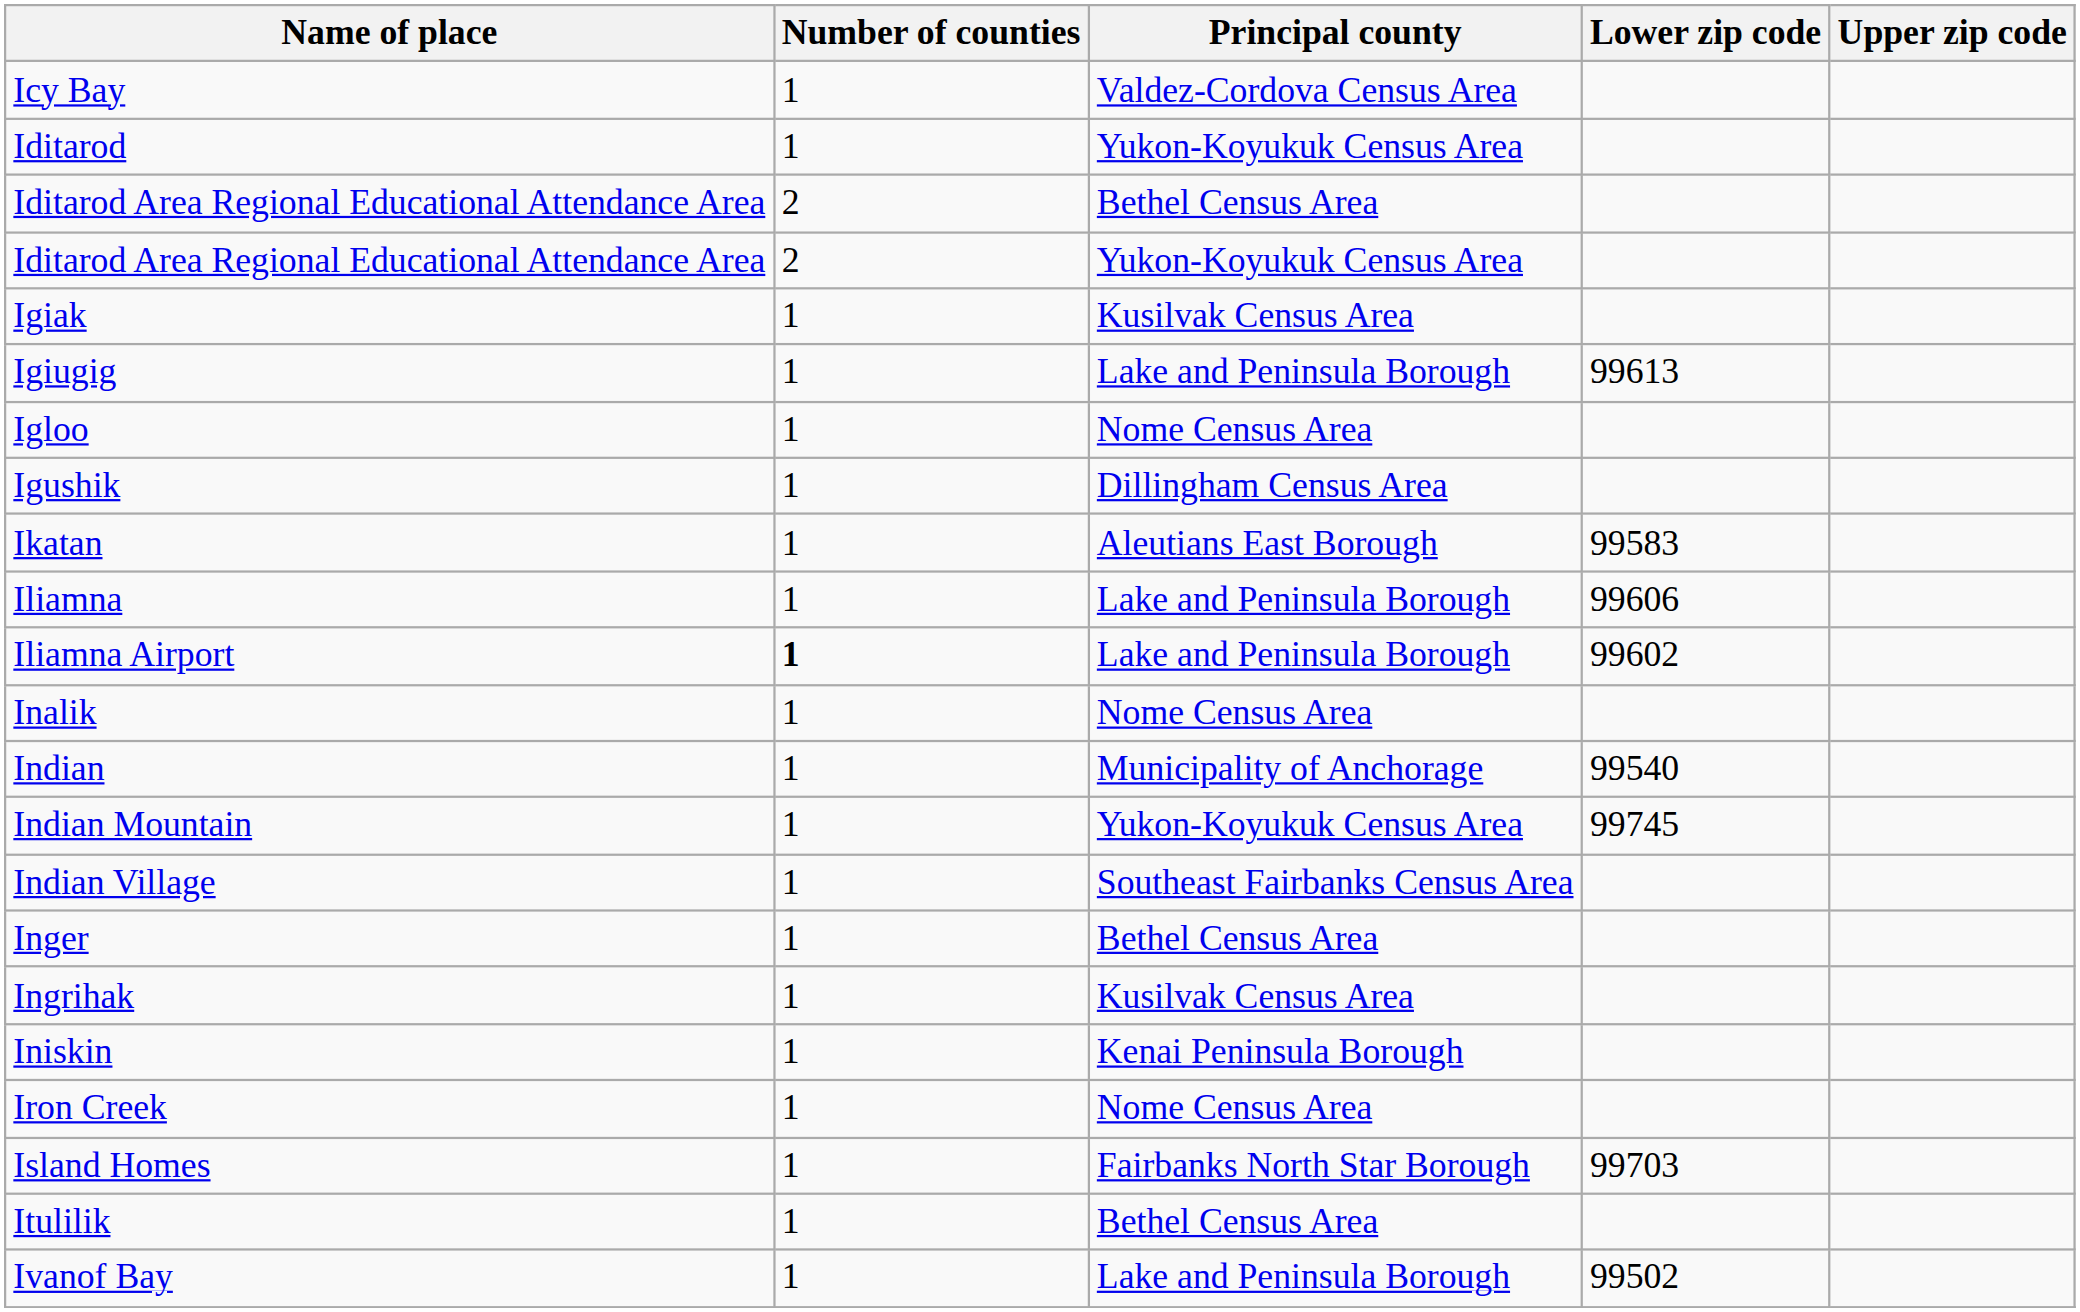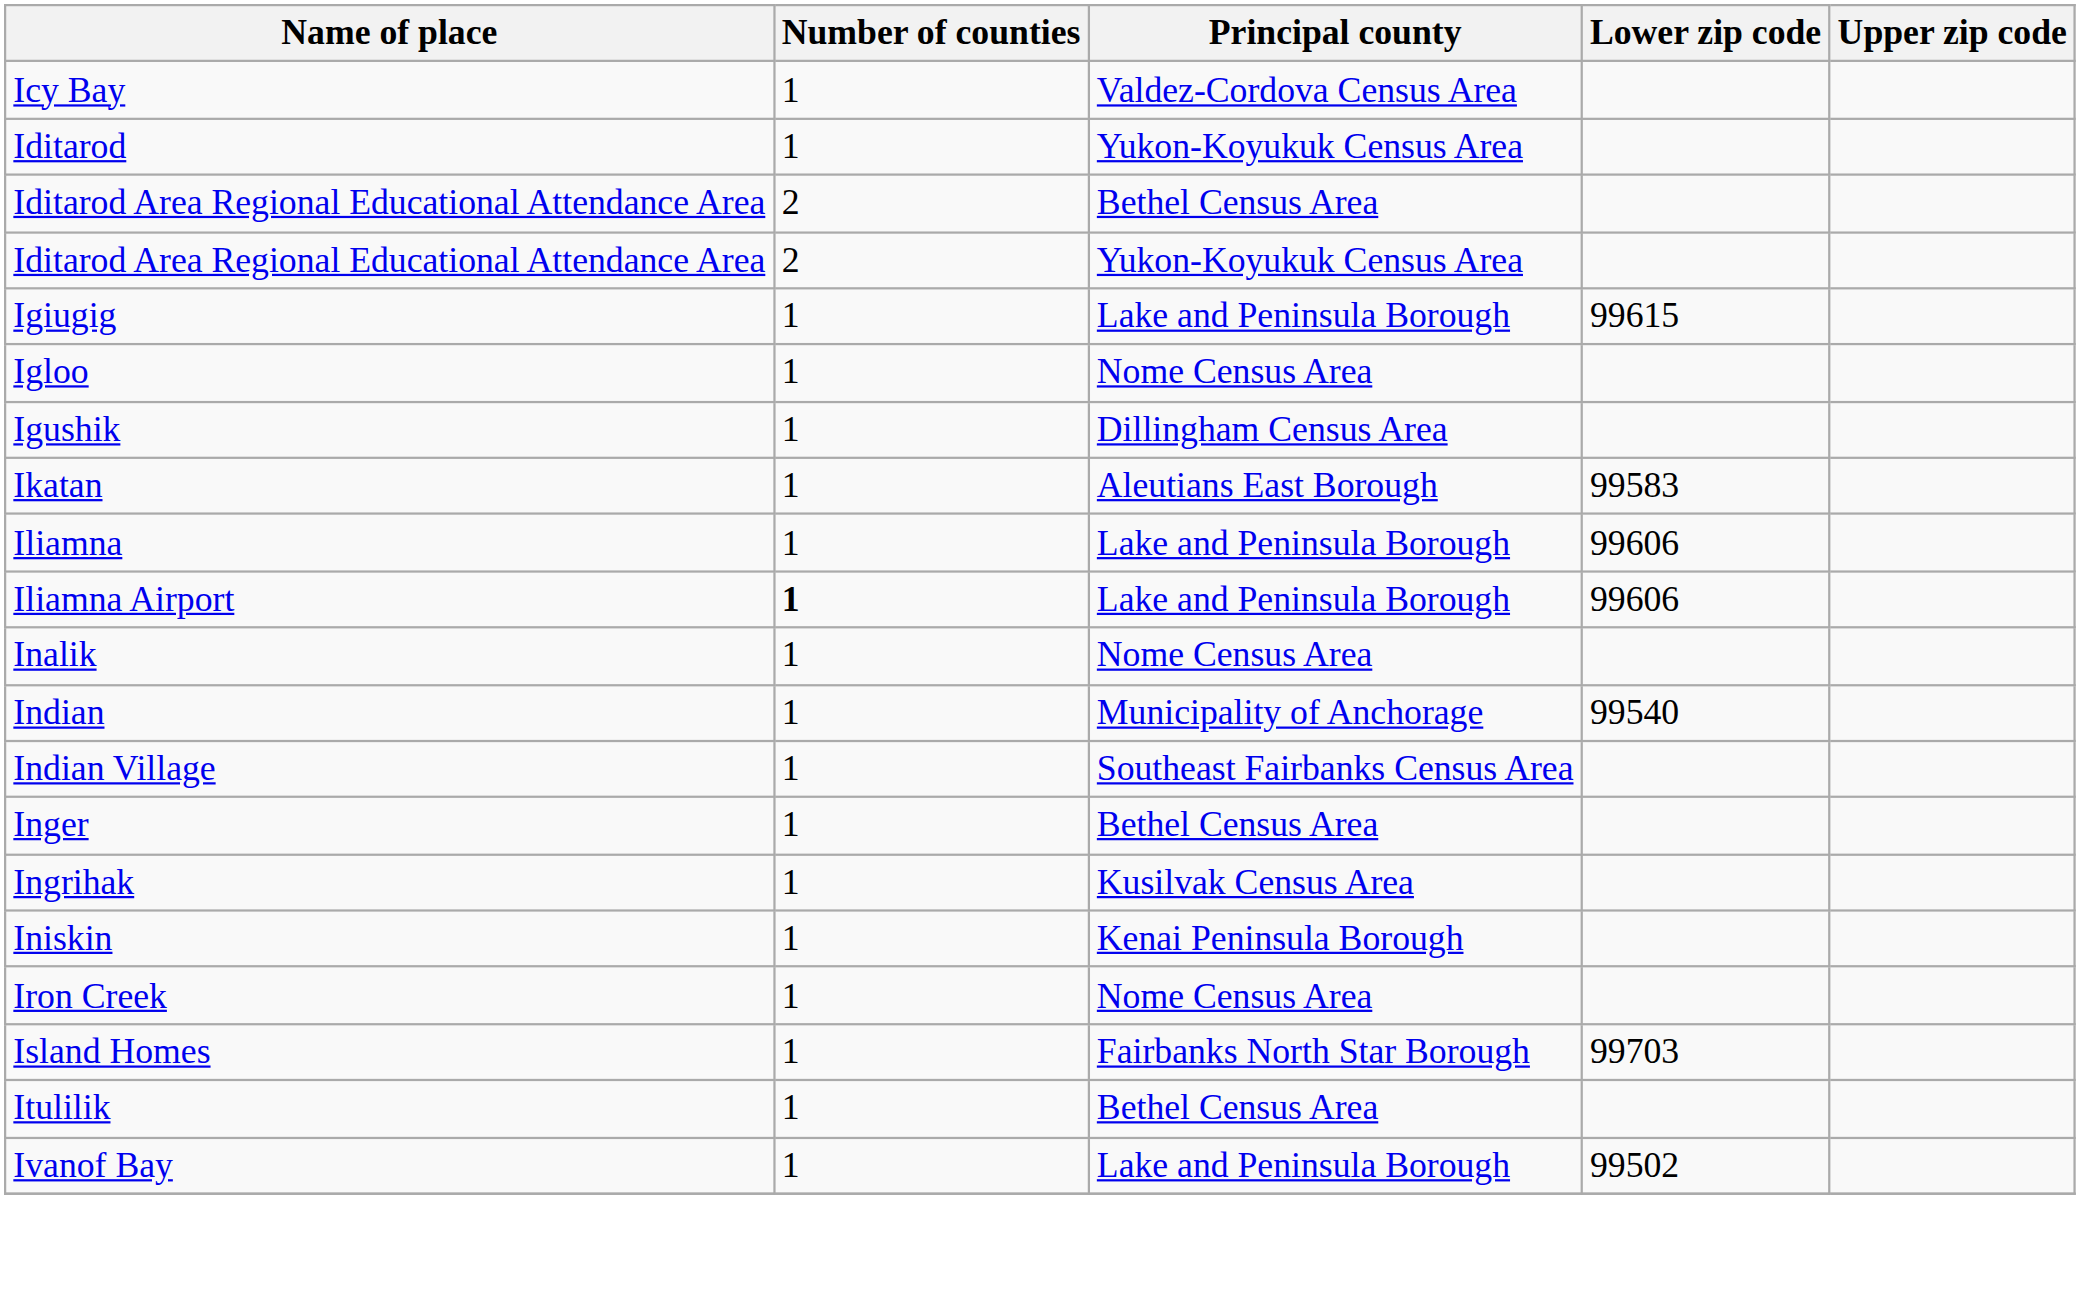 <table class="wikitable">
 <tr>
 <th>Name of place</th>
 <th>Number of counties</th>
 <th>Principal county</th>
 <th>Lower zip code</th>
 <th>Upper zip code</th>
 </tr>
 <tr --->
 <td><a href='#'>Icy Bay</a></td>
 <td>1</td>
 <td><a href='#'>Valdez-Cordova Census Area</a></td>
 <td> </td>
 <td> </td>
 </tr>
 <tr --->
 <td><a href='#'>Iditarod</a></td>
 <td>1</td>
 <td><a href='#'>Yukon-Koyukuk Census Area</a></td>
 <td> </td>
 <td> </td>
 </tr>
 <tr --->
 <td><a href='#'>Iditarod Area Regional Educational Attendance Area</a></td>
 <td>2</td>
 <td><a href='#'>Bethel Census Area</a></td>
 <td> </td>
 <td> </td>
 </tr>
 <tr --->
 <td><a href='#'>Iditarod Area Regional Educational Attendance Area</a></td>
 <td>2</td>
 <td><a href='#'>Yukon-Koyukuk Census Area</a></td>
 <td> </td>
 <td> </td>
 </tr>
 <tr --->
-<td><a href='#'>Igiak</a></td>
-<td>1</td>
-<td><a href='#'>Kusilvak Census Area</a></td>
-<td> </td>
-<td> </td>
-</tr>
-<tr --->
 <td><a href='#'>Igiugig</a></td>
 <td>1</td>
 <td><a href='#'>Lake and Peninsula Borough</a></td>
-<td>99613</td>
+<td>99615</td>
 <td> </td>
 </tr>
 <tr --->
 <td><a href='#'>Igloo</a></td>
 <td>1</td>
 <td><a href='#'>Nome Census Area</a></td>
 <td> </td>
 <td> </td>
 </tr>
 <tr --->
 <td><a href='#'>Igushik</a></td>
 <td>1</td>
 <td><a href='#'>Dillingham Census Area</a></td>
 <td> </td>
 <td> </td>
 </tr>
 <tr --->
 <td><a href='#'>Ikatan</a></td>
 <td>1</td>
 <td><a href='#'>Aleutians East Borough</a></td>
 <td>99583</td>
 <td> </td>
 </tr>
 <tr --->
 <td><a href='#'>Iliamna</a></td>
 <td>1</td>
 <td><a href='#'>Lake and Peninsula Borough</a></td>
 <td>99606</td>
 <td> </td>
 </tr>
 <tr --->
 <td><a href='#'>Iliamna Airport</a></td>
 <td><strong>1</strong></td>
 <td><a href='#'>Lake and Peninsula Borough</a></td>
-<td>99602</td>
+<td>99606</td>
 <td> </td>
 </tr>
 <tr --->
 <td><a href='#'>Inalik</a></td>
 <td>1</td>
 <td><a href='#'>Nome Census Area</a></td>
 <td> </td>
 <td> </td>
 </tr>
 <tr --->
 <td><a href='#'>Indian</a></td>
 <td>1</td>
 <td><a href='#'>Municipality of Anchorage</a></td>
 <td>99540</td>
-<td> </td>
-</tr>
-<tr --->
-<td><a href='#'>Indian Mountain</a></td>
-<td>1</td>
-<td><a href='#'>Yukon-Koyukuk Census Area</a></td>
-<td>99745</td>
 <td> </td>
 </tr>
 <tr --->
 <td><a href='#'>Indian Village</a></td>
 <td>1</td>
 <td><a href='#'>Southeast Fairbanks Census Area</a></td>
 <td> </td>
 <td> </td>
 </tr>
 <tr --->
 <td><a href='#'>Inger</a></td>
 <td>1</td>
 <td><a href='#'>Bethel Census Area</a></td>
 <td> </td>
 <td> </td>
 </tr>
 <tr --->
 <td><a href='#'>Ingrihak</a></td>
 <td>1</td>
 <td><a href='#'>Kusilvak Census Area</a></td>
 <td> </td>
 <td> </td>
 </tr>
 <tr --->
 <td><a href='#'>Iniskin</a></td>
 <td>1</td>
 <td><a href='#'>Kenai Peninsula Borough</a></td>
 <td> </td>
 <td> </td>
 </tr>
 <tr --->
 <td><a href='#'>Iron Creek</a></td>
 <td>1</td>
 <td><a href='#'>Nome Census Area</a></td>
 <td> </td>
 <td> </td>
 </tr>
 <tr --->
 <td><a href='#'>Island Homes</a></td>
 <td>1</td>
 <td><a href='#'>Fairbanks North Star Borough</a></td>
 <td>99703</td>
 <td> </td>
 </tr>
 <tr --->
 <td><a href='#'>Itulilik</a></td>
 <td>1</td>
 <td><a href='#'>Bethel Census Area</a></td>
 <td> </td>
 <td> </td>
 </tr>
 <tr --->
 <td><a href='#'>Ivanof Bay</a></td>
 <td>1</td>
 <td><a href='#'>Lake and Peninsula Borough</a></td>
 <td>99502</td>
 <td> </td>
 </tr>
 <tr --->
 </tr>
 </table>
